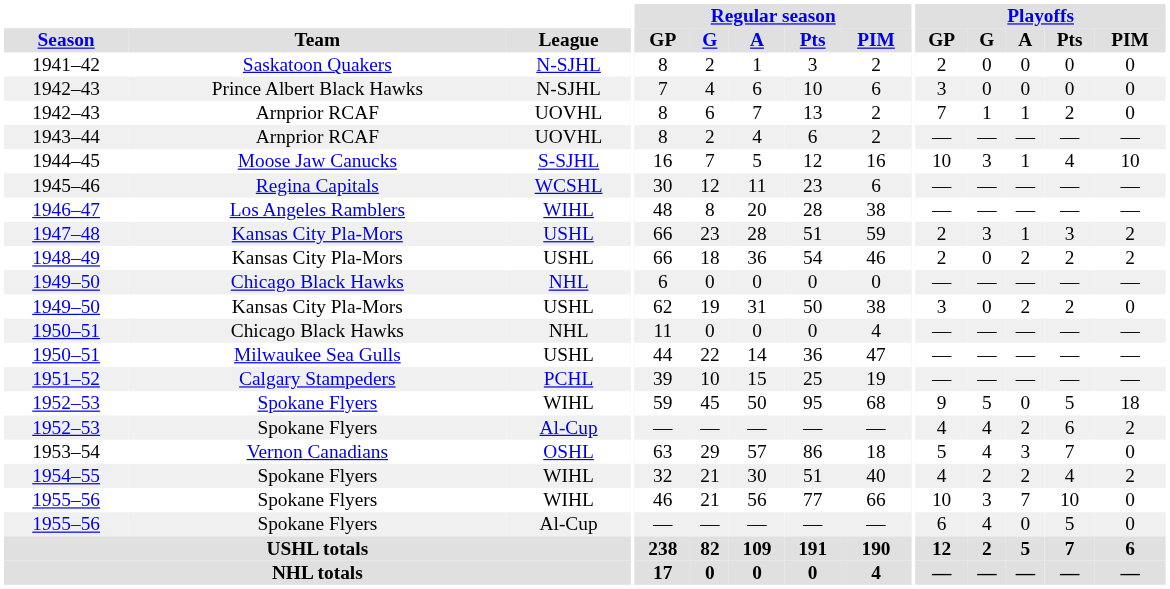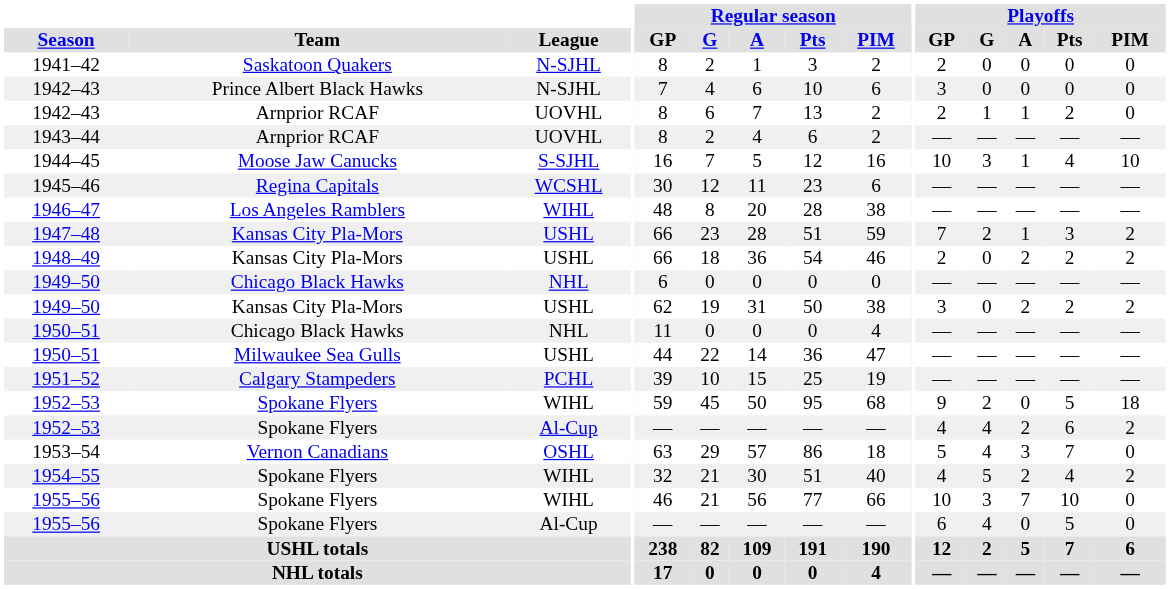 <table border="0" cellpadding="1" cellspacing="0" style="text-align:center; width:60em">
 <tr bgcolor="#e0e0e0">
 <th colspan="3" bgcolor="#ffffff"></th>
 <th rowspan="100" bgcolor="#ffffff"></th>
 <th colspan="5"><a href='#'>Regular season</a></th>
 <th rowspan="100" bgcolor="#ffffff"></th>
 <th colspan="5"><a href='#'>Playoffs</a></th>
 </tr>
 <tr bgcolor="#e0e0e0">
 <th><a href='#'>Season</a></th>
 <th>Team</th>
 <th>League</th>
 <th>GP</th>
 <th><a href='#'>G</a></th>
 <th><a href='#'>A</a></th>
 <th><a href='#'>Pts</a></th>
 <th><a href='#'>PIM</a></th>
 <th>GP</th>
 <th>G</th>
 <th>A</th>
 <th>Pts</th>
 <th>PIM</th>
 </tr>
 <tr>
 <td>1941–42</td>
 <td><a href='#'>Saskatoon Quakers</a></td>
 <td><a href='#'>N-SJHL</a></td>
 <td>8</td>
 <td>2</td>
 <td>1</td>
 <td>3</td>
 <td>2</td>
 <td>2</td>
 <td>0</td>
 <td>0</td>
 <td>0</td>
 <td>0</td>
 </tr>
 <tr bgcolor="#f0f0f0">
 <td>1942–43</td>
 <td>Prince Albert Black Hawks</td>
 <td>N-SJHL</td>
 <td>7</td>
 <td>4</td>
 <td>6</td>
 <td>10</td>
 <td>6</td>
 <td>3</td>
 <td>0</td>
 <td>0</td>
 <td>0</td>
 <td>0</td>
 </tr>
 <tr>
 <td>1942–43</td>
 <td>Arnprior RCAF</td>
 <td>UOVHL</td>
 <td>8</td>
 <td>6</td>
 <td>7</td>
 <td>13</td>
 <td>2</td>
-<td>7</td>
+<td>2</td>
 <td>1</td>
 <td>1</td>
 <td>2</td>
 <td>0</td>
 </tr>
 <tr bgcolor="#f0f0f0">
 <td>1943–44</td>
 <td>Arnprior RCAF</td>
 <td>UOVHL</td>
 <td>8</td>
 <td>2</td>
 <td>4</td>
 <td>6</td>
 <td>2</td>
 <td>—</td>
 <td>—</td>
 <td>—</td>
 <td>—</td>
 <td>—</td>
 </tr>
 <tr>
 <td>1944–45</td>
 <td><a href='#'>Moose Jaw Canucks</a></td>
 <td><a href='#'>S-SJHL</a></td>
 <td>16</td>
 <td>7</td>
 <td>5</td>
 <td>12</td>
 <td>16</td>
 <td>10</td>
 <td>3</td>
 <td>1</td>
 <td>4</td>
 <td>10</td>
 </tr>
 <tr bgcolor="#f0f0f0">
 <td>1945–46</td>
 <td><a href='#'>Regina Capitals</a></td>
 <td><a href='#'>WCSHL</a></td>
 <td>30</td>
 <td>12</td>
 <td>11</td>
 <td>23</td>
 <td>6</td>
 <td>—</td>
 <td>—</td>
 <td>—</td>
 <td>—</td>
 <td>—</td>
 </tr>
 <tr>
 <td><a href='#'>1946–47</a></td>
 <td><a href='#'>Los Angeles Ramblers</a></td>
 <td><a href='#'>WIHL</a></td>
 <td>48</td>
 <td>8</td>
 <td>20</td>
 <td>28</td>
 <td>38</td>
 <td>—</td>
 <td>—</td>
 <td>—</td>
 <td>—</td>
 <td>—</td>
 </tr>
 <tr bgcolor="#f0f0f0">
 <td><a href='#'>1947–48</a></td>
 <td><a href='#'>Kansas City Pla-Mors</a></td>
 <td><a href='#'>USHL</a></td>
 <td>66</td>
 <td>23</td>
 <td>28</td>
 <td>51</td>
 <td>59</td>
+<td>7</td>
 <td>2</td>
-<td>3</td>
 <td>1</td>
 <td>3</td>
 <td>2</td>
 </tr>
 <tr>
 <td><a href='#'>1948–49</a></td>
 <td>Kansas City Pla-Mors</td>
 <td>USHL</td>
 <td>66</td>
 <td>18</td>
 <td>36</td>
 <td>54</td>
 <td>46</td>
 <td>2</td>
 <td>0</td>
 <td>2</td>
 <td>2</td>
 <td>2</td>
 </tr>
 <tr bgcolor="#f0f0f0">
 <td><a href='#'>1949–50</a></td>
 <td><a href='#'>Chicago Black Hawks</a></td>
 <td><a href='#'>NHL</a></td>
 <td>6</td>
 <td>0</td>
 <td>0</td>
 <td>0</td>
 <td>0</td>
 <td>—</td>
 <td>—</td>
 <td>—</td>
 <td>—</td>
 <td>—</td>
 </tr>
 <tr>
 <td><a href='#'>1949–50</a></td>
 <td>Kansas City Pla-Mors</td>
 <td>USHL</td>
 <td>62</td>
 <td>19</td>
 <td>31</td>
 <td>50</td>
 <td>38</td>
 <td>3</td>
 <td>0</td>
 <td>2</td>
 <td>2</td>
-<td>0</td>
+<td>2</td>
 </tr>
 <tr bgcolor="#f0f0f0">
 <td><a href='#'>1950–51</a></td>
 <td>Chicago Black Hawks</td>
 <td>NHL</td>
 <td>11</td>
 <td>0</td>
 <td>0</td>
 <td>0</td>
 <td>4</td>
 <td>—</td>
 <td>—</td>
 <td>—</td>
 <td>—</td>
 <td>—</td>
 </tr>
 <tr>
 <td><a href='#'>1950–51</a></td>
 <td><a href='#'>Milwaukee Sea Gulls</a></td>
 <td>USHL</td>
 <td>44</td>
 <td>22</td>
 <td>14</td>
 <td>36</td>
 <td>47</td>
 <td>—</td>
 <td>—</td>
 <td>—</td>
 <td>—</td>
 <td>—</td>
 </tr>
 <tr bgcolor="#f0f0f0">
 <td><a href='#'>1951–52</a></td>
 <td><a href='#'>Calgary Stampeders</a></td>
 <td><a href='#'>PCHL</a></td>
 <td>39</td>
 <td>10</td>
 <td>15</td>
 <td>25</td>
 <td>19</td>
 <td>—</td>
 <td>—</td>
 <td>—</td>
 <td>—</td>
 <td>—</td>
 </tr>
 <tr>
 <td><a href='#'>1952–53</a></td>
 <td><a href='#'>Spokane Flyers</a></td>
 <td>WIHL</td>
 <td>59</td>
 <td>45</td>
 <td>50</td>
 <td>95</td>
 <td>68</td>
 <td>9</td>
-<td>5</td>
+<td>2</td>
 <td>0</td>
 <td>5</td>
 <td>18</td>
 </tr>
 <tr bgcolor="#f0f0f0">
 <td><a href='#'>1952–53</a></td>
 <td>Spokane Flyers</td>
 <td><a href='#'>Al-Cup</a></td>
 <td>—</td>
 <td>—</td>
 <td>—</td>
 <td>—</td>
 <td>—</td>
 <td>4</td>
 <td>4</td>
 <td>2</td>
 <td>6</td>
 <td>2</td>
 </tr>
 <tr>
 <td>1953–54</td>
 <td><a href='#'>Vernon Canadians</a></td>
 <td><a href='#'>OSHL</a></td>
 <td>63</td>
 <td>29</td>
 <td>57</td>
 <td>86</td>
 <td>18</td>
 <td>5</td>
 <td>4</td>
 <td>3</td>
 <td>7</td>
 <td>0</td>
 </tr>
 <tr bgcolor="#f0f0f0">
 <td><a href='#'>1954–55</a></td>
 <td>Spokane Flyers</td>
 <td>WIHL</td>
 <td>32</td>
 <td>21</td>
 <td>30</td>
 <td>51</td>
 <td>40</td>
 <td>4</td>
-<td>2</td>
+<td>5</td>
 <td>2</td>
 <td>4</td>
 <td>2</td>
 </tr>
 <tr>
 <td><a href='#'>1955–56</a></td>
 <td>Spokane Flyers</td>
 <td>WIHL</td>
 <td>46</td>
 <td>21</td>
 <td>56</td>
 <td>77</td>
 <td>66</td>
 <td>10</td>
 <td>3</td>
 <td>7</td>
 <td>10</td>
 <td>0</td>
 </tr>
 <tr bgcolor="#f0f0f0">
 <td><a href='#'>1955–56</a></td>
 <td>Spokane Flyers</td>
 <td>Al-Cup</td>
 <td>—</td>
 <td>—</td>
 <td>—</td>
 <td>—</td>
 <td>—</td>
 <td>6</td>
 <td>4</td>
 <td>0</td>
 <td>5</td>
 <td>0</td>
 </tr>
 <tr bgcolor="#e0e0e0">
 <th colspan="3">USHL totals</th>
 <th>238</th>
 <th>82</th>
 <th>109</th>
 <th>191</th>
 <th>190</th>
 <th>12</th>
 <th>2</th>
 <th>5</th>
 <th>7</th>
 <th>6</th>
 </tr>
 <tr bgcolor="#e0e0e0">
 <th colspan="3">NHL totals</th>
 <th>17</th>
 <th>0</th>
 <th>0</th>
 <th>0</th>
 <th>4</th>
 <th>—</th>
 <th>—</th>
 <th>—</th>
 <th>—</th>
 <th>—</th>
 </tr>
 </table>
